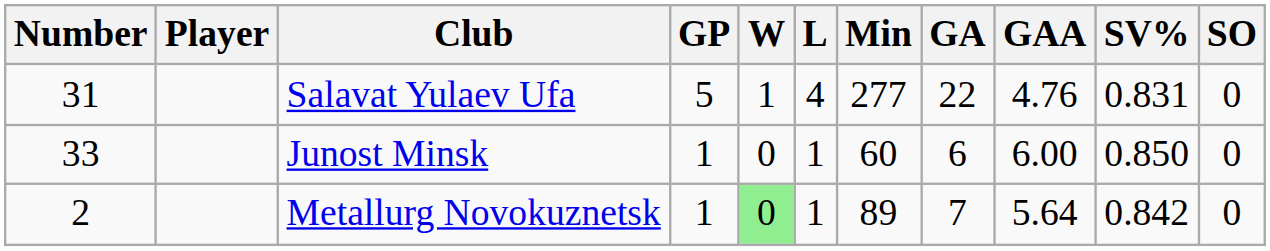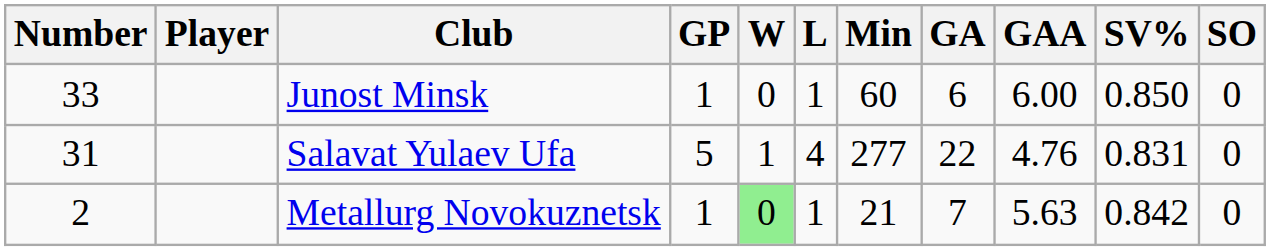 <table class="wikitable sortable" style="text-align:center; padding:4px; border-spacing=0;">
 <tr>
 <th>Number</th>
 <th>Player</th>
 <th>Club</th>
 <th>GP</th>
 <th>W</th>
 <th>L</th>
 <th>Min</th>
 <th>GA</th>
 <th>GAA</th>
 <th>SV%</th>
 <th>SO</th>
 </tr>
 <tr>
+<td>33</td>
+<td align=left></td>
+<td align=left><a href='#'>Junost Minsk</a></td>
+<td>1</td>
+<td>0</td>
+<td>1</td>
+<td>60</td>
+<td>6</td>
+<td>6.00</td>
+<td>0.850</td>
+<td>0</td>
+</tr>
+<tr>
 <td>31</td>
 <td align=left></td>
 <td align=left><a href='#'>Salavat Yulaev Ufa</a></td>
 <td>5</td>
 <td>1</td>
 <td>4</td>
 <td>277</td>
 <td>22</td>
 <td>4.76</td>
 <td>0.831</td>
 <td>0</td>
 </tr>
 <tr>
-<td>33</td>
-<td align=left></td>
-<td align=left><a href='#'>Junost Minsk</a></td>
-<td>1</td>
-<td>0</td>
-<td>1</td>
-<td>60</td>
-<td>6</td>
-<td>6.00</td>
-<td>0.850</td>
-<td>0</td>
-</tr>
-<tr>
 <td>2</td>
 <td align=left></td>
 <td align=left><a href='#'>Metallurg Novokuznetsk</a></td>
 <td>1</td>
 <td style="background: lightgreen;">0</td>
 <td>1</td>
-<td>89</td>
+<td>21</td>
 <td>7</td>
-<td>5.64</td>
+<td>5.63</td>
 <td>0.842</td>
 <td>0</td>
 </tr>
 </table>
